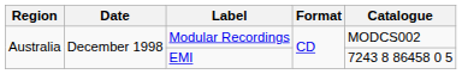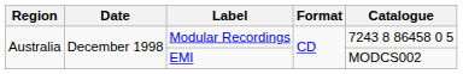 <table class="wikitable">
 <tr>
 <th>Region</th>
 <th>Date</th>
 <th>Label</th>
 <th>Format</th>
 <th>Catalogue</th>
 </tr>
 <tr>
 <td rowspan="2">Australia</td>
 <td rowspan="2">December 1998</td>
 <td><a href='#'>Modular Recordings</a></td>
 <td rowspan="2"><a href='#'>CD</a></td>
-<td>MODCS002</td>
+<td>7243 8 86458 0 5</td>
 </tr>
 <tr>
 <td><a href='#'>EMI</a></td>
-<td>7243 8 86458 0 5</td>
+<td>MODCS002</td>
 </tr>
 </table>
